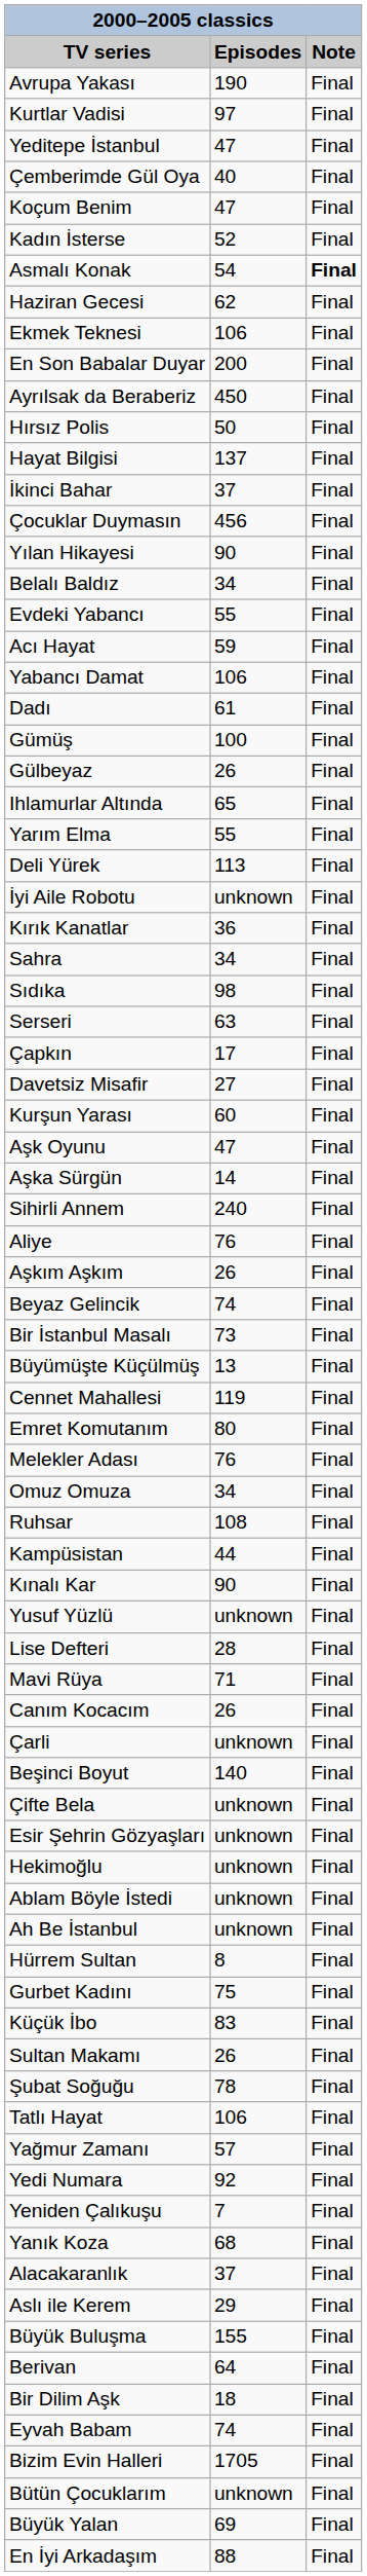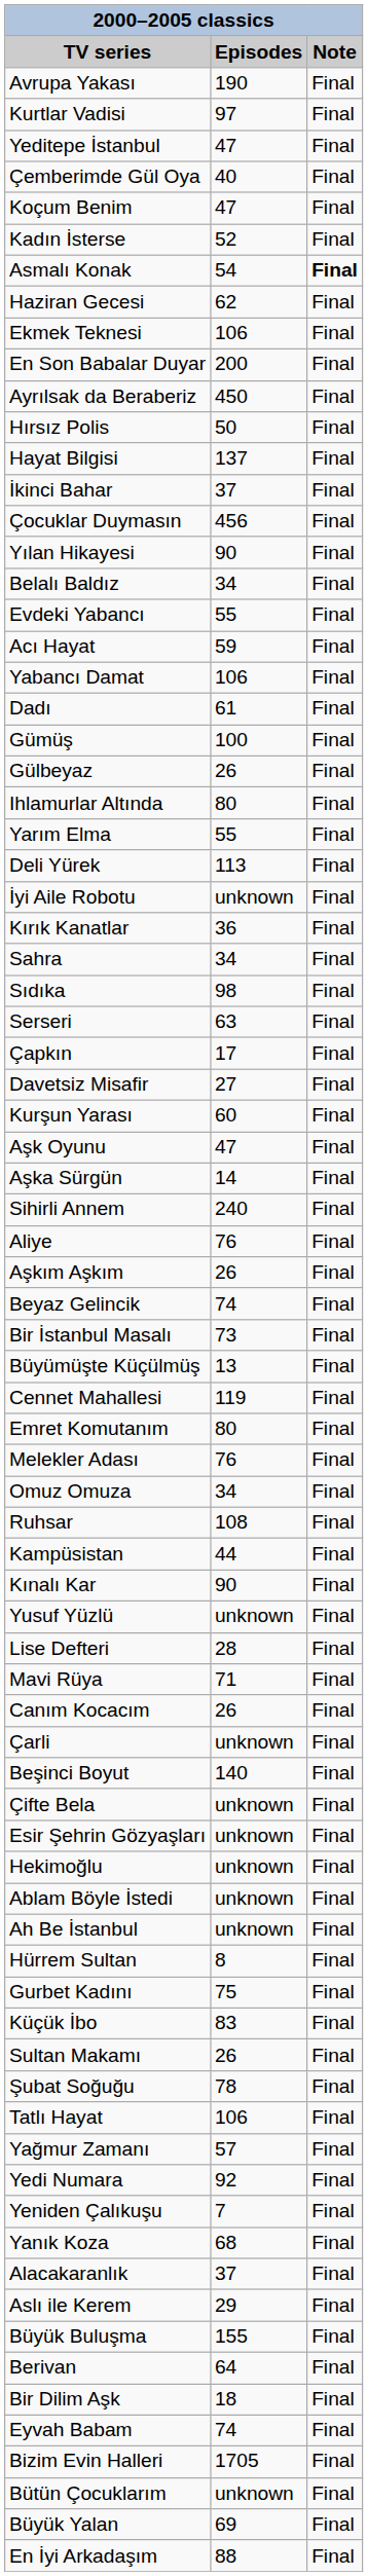 <table class="wikitable sortable">
 <tr>
 <th colspan="3" style="background-color:LightSteelBlue">2000–2005 classics</th>
 </tr>
 <tr>
 <th style="background-color:#CCCCCC">TV series</th>
 <th style="background-color:#CCCCCC">Episodes</th>
 <th style="background-color:#CCCCCC">Note</th>
 </tr>
 <tr>
 <td>Avrupa Yakası</td>
 <td>190</td>
 <td>Final</td>
 </tr>
 <tr>
 <td>Kurtlar Vadisi</td>
 <td>97</td>
 <td>Final</td>
 </tr>
 <tr>
 <td>Yeditepe İstanbul</td>
 <td>47</td>
 <td>Final</td>
 </tr>
 <tr>
 <td>Çemberimde Gül Oya</td>
 <td>40</td>
 <td>Final</td>
 </tr>
 <tr>
 <td>Koçum Benim</td>
 <td>47</td>
 <td>Final</td>
 </tr>
 <tr>
 <td>Kadın İsterse</td>
 <td>52</td>
 <td>Final</td>
 </tr>
 <tr>
 <td>Asmalı Konak</td>
 <td>54</td>
 <td><strong>Final</strong></td>
 </tr>
 <tr>
 <td>Haziran Gecesi</td>
 <td>62</td>
 <td>Final</td>
 </tr>
 <tr>
 <td>Ekmek Teknesi</td>
 <td>106</td>
 <td>Final</td>
 </tr>
 <tr>
 <td>En Son Babalar Duyar</td>
 <td>200</td>
 <td>Final</td>
 </tr>
 <tr>
 <td>Ayrılsak da Beraberiz</td>
 <td>450</td>
 <td>Final</td>
 </tr>
 <tr>
 <td>Hırsız Polis</td>
 <td>50</td>
 <td>Final</td>
 </tr>
 <tr>
 <td>Hayat Bilgisi</td>
 <td>137</td>
 <td>Final</td>
 </tr>
 <tr>
 <td>İkinci Bahar</td>
 <td>37</td>
 <td>Final</td>
 </tr>
 <tr>
 <td>Çocuklar Duymasın</td>
 <td>456</td>
 <td>Final</td>
 </tr>
 <tr>
 <td>Yılan Hikayesi</td>
 <td>90</td>
 <td>Final</td>
 </tr>
 <tr>
 <td>Belalı Baldız</td>
 <td>34</td>
 <td>Final</td>
 </tr>
 <tr>
 <td>Evdeki Yabancı</td>
 <td>55</td>
 <td>Final</td>
 </tr>
 <tr>
 <td>Acı Hayat</td>
 <td>59</td>
 <td>Final</td>
 </tr>
 <tr>
 <td>Yabancı Damat</td>
 <td>106</td>
 <td>Final</td>
 </tr>
 <tr>
 <td>Dadı</td>
 <td>61</td>
 <td>Final</td>
 </tr>
 <tr>
 <td>Gümüş</td>
 <td>100</td>
 <td>Final</td>
 </tr>
 <tr>
 <td>Gülbeyaz</td>
 <td>26</td>
 <td>Final</td>
 </tr>
 <tr>
 <td>Ihlamurlar Altında</td>
-<td>65</td>
+<td>80</td>
 <td>Final</td>
 </tr>
 <tr>
 <td>Yarım Elma</td>
 <td>55</td>
 <td>Final</td>
 </tr>
 <tr>
 <td>Deli Yürek</td>
 <td>113</td>
 <td>Final</td>
 </tr>
 <tr>
 <td>İyi Aile Robotu</td>
 <td>unknown</td>
 <td>Final</td>
 </tr>
 <tr>
 <td>Kırık Kanatlar</td>
 <td>36</td>
 <td>Final</td>
 </tr>
 <tr>
 <td>Sahra</td>
 <td>34</td>
 <td>Final</td>
 </tr>
 <tr>
 <td>Sıdıka</td>
 <td>98</td>
 <td>Final</td>
 </tr>
 <tr>
 <td>Serseri</td>
 <td>63</td>
 <td>Final</td>
 </tr>
 <tr>
 <td>Çapkın</td>
 <td>17</td>
 <td>Final</td>
 </tr>
 <tr>
 <td>Davetsiz Misafir</td>
 <td>27</td>
 <td>Final</td>
 </tr>
 <tr>
 <td>Kurşun Yarası</td>
 <td>60</td>
 <td>Final</td>
 </tr>
 <tr>
 <td>Aşk Oyunu</td>
 <td>47</td>
 <td>Final</td>
 </tr>
 <tr>
 <td>Aşka Sürgün</td>
 <td>14</td>
 <td>Final</td>
 </tr>
 <tr>
 <td>Sihirli Annem</td>
 <td>240</td>
 <td>Final</td>
 </tr>
 <tr>
 <td>Aliye</td>
 <td>76</td>
 <td>Final</td>
 </tr>
 <tr>
 <td>Aşkım Aşkım</td>
 <td>26</td>
 <td>Final</td>
 </tr>
 <tr>
 <td>Beyaz Gelincik</td>
 <td>74</td>
 <td>Final</td>
 </tr>
 <tr>
 <td>Bir İstanbul Masalı</td>
 <td>73</td>
 <td>Final</td>
 </tr>
 <tr>
 <td>Büyümüşte Küçülmüş</td>
 <td>13</td>
 <td>Final</td>
 </tr>
 <tr>
 <td>Cennet Mahallesi</td>
 <td>119</td>
 <td>Final</td>
 </tr>
 <tr>
 <td>Emret Komutanım</td>
 <td>80</td>
 <td>Final</td>
 </tr>
 <tr>
 <td>Melekler Adası</td>
 <td>76</td>
 <td>Final</td>
 </tr>
 <tr>
 <td>Omuz Omuza</td>
 <td>34</td>
 <td>Final</td>
 </tr>
 <tr>
 <td>Ruhsar</td>
 <td>108</td>
 <td>Final</td>
 </tr>
 <tr>
 <td>Kampüsistan</td>
 <td>44</td>
 <td>Final</td>
 </tr>
 <tr>
 <td>Kınalı Kar</td>
 <td>90</td>
 <td>Final</td>
 </tr>
 <tr>
 <td>Yusuf Yüzlü</td>
 <td>unknown</td>
 <td>Final</td>
 </tr>
 <tr>
 <td>Lise Defteri</td>
 <td>28</td>
 <td>Final</td>
 </tr>
 <tr>
 <td>Mavi Rüya</td>
 <td>71</td>
 <td>Final</td>
 </tr>
 <tr>
 <td>Canım Kocacım</td>
 <td>26</td>
 <td>Final</td>
 </tr>
 <tr>
 <td>Çarli</td>
 <td>unknown</td>
 <td>Final</td>
 </tr>
 <tr>
 <td>Beşinci Boyut</td>
 <td>140</td>
 <td>Final</td>
 </tr>
 <tr>
 <td>Çifte Bela</td>
 <td>unknown</td>
 <td>Final</td>
 </tr>
 <tr>
 <td>Esir Şehrin Gözyaşları</td>
 <td>unknown</td>
 <td>Final</td>
 </tr>
 <tr>
 <td>Hekimoğlu</td>
 <td>unknown</td>
 <td>Final</td>
 </tr>
 <tr>
 <td>Ablam Böyle İstedi</td>
 <td>unknown</td>
 <td>Final</td>
 </tr>
 <tr>
 <td>Ah Be İstanbul</td>
 <td>unknown</td>
 <td>Final</td>
 </tr>
 <tr>
 <td>Hürrem Sultan</td>
 <td>8</td>
 <td>Final</td>
 </tr>
 <tr>
 <td>Gurbet Kadını</td>
 <td>75</td>
 <td>Final</td>
 </tr>
 <tr>
 <td>Küçük İbo</td>
 <td>83</td>
 <td>Final</td>
 </tr>
 <tr>
 <td>Sultan Makamı</td>
 <td>26</td>
 <td>Final</td>
 </tr>
 <tr>
 <td>Şubat Soğuğu</td>
 <td>78</td>
 <td>Final</td>
 </tr>
 <tr>
 <td>Tatlı Hayat</td>
 <td>106</td>
 <td>Final</td>
 </tr>
 <tr>
 <td>Yağmur Zamanı</td>
 <td>57</td>
 <td>Final</td>
 </tr>
 <tr>
 <td>Yedi Numara</td>
 <td>92</td>
 <td>Final</td>
 </tr>
 <tr>
 <td>Yeniden Çalıkuşu</td>
 <td>7</td>
 <td>Final</td>
 </tr>
 <tr>
 <td>Yanık Koza</td>
 <td>68</td>
 <td>Final</td>
 </tr>
 <tr>
 <td>Alacakaranlık</td>
 <td>37</td>
 <td>Final</td>
 </tr>
 <tr>
 <td>Aslı ile Kerem</td>
 <td>29</td>
 <td>Final</td>
 </tr>
 <tr>
 <td>Büyük Buluşma</td>
 <td>155</td>
 <td>Final</td>
 </tr>
 <tr>
 <td>Berivan</td>
 <td>64</td>
 <td>Final</td>
 </tr>
 <tr>
 <td>Bir Dilim Aşk</td>
 <td>18</td>
 <td>Final</td>
 </tr>
 <tr>
 <td>Eyvah Babam</td>
 <td>74</td>
 <td>Final</td>
 </tr>
 <tr>
 <td>Bizim Evin Halleri</td>
 <td>1705</td>
 <td>Final</td>
 </tr>
 <tr>
 <td>Bütün Çocuklarım</td>
 <td>unknown</td>
 <td>Final</td>
 </tr>
 <tr>
 <td>Büyük Yalan</td>
 <td>69</td>
 <td>Final</td>
 </tr>
 <tr>
 <td>En İyi Arkadaşım</td>
 <td>88 </td>
 <td>Final</td>
 </tr>
 </table>
